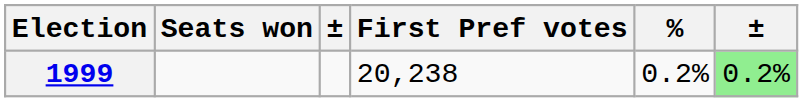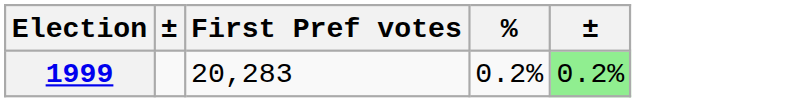 <table class="wikitable">
 <tr>
 <th>Election</th>
-<th>Seats won</th>
 <th>±</th>
 <th>First Pref votes</th>
 <th>%</th>
 <th>±</th>
 </tr>
 <tr>
 <th><a href='#'>1999</a></th>
 <td></td>
-<td></td>
-<td>20,238</td>
+<td>20,283</td>
 <td>0.2%</td>
 <td style="background: lightgreen;">0.2%</td>
 </tr>
 </table>
